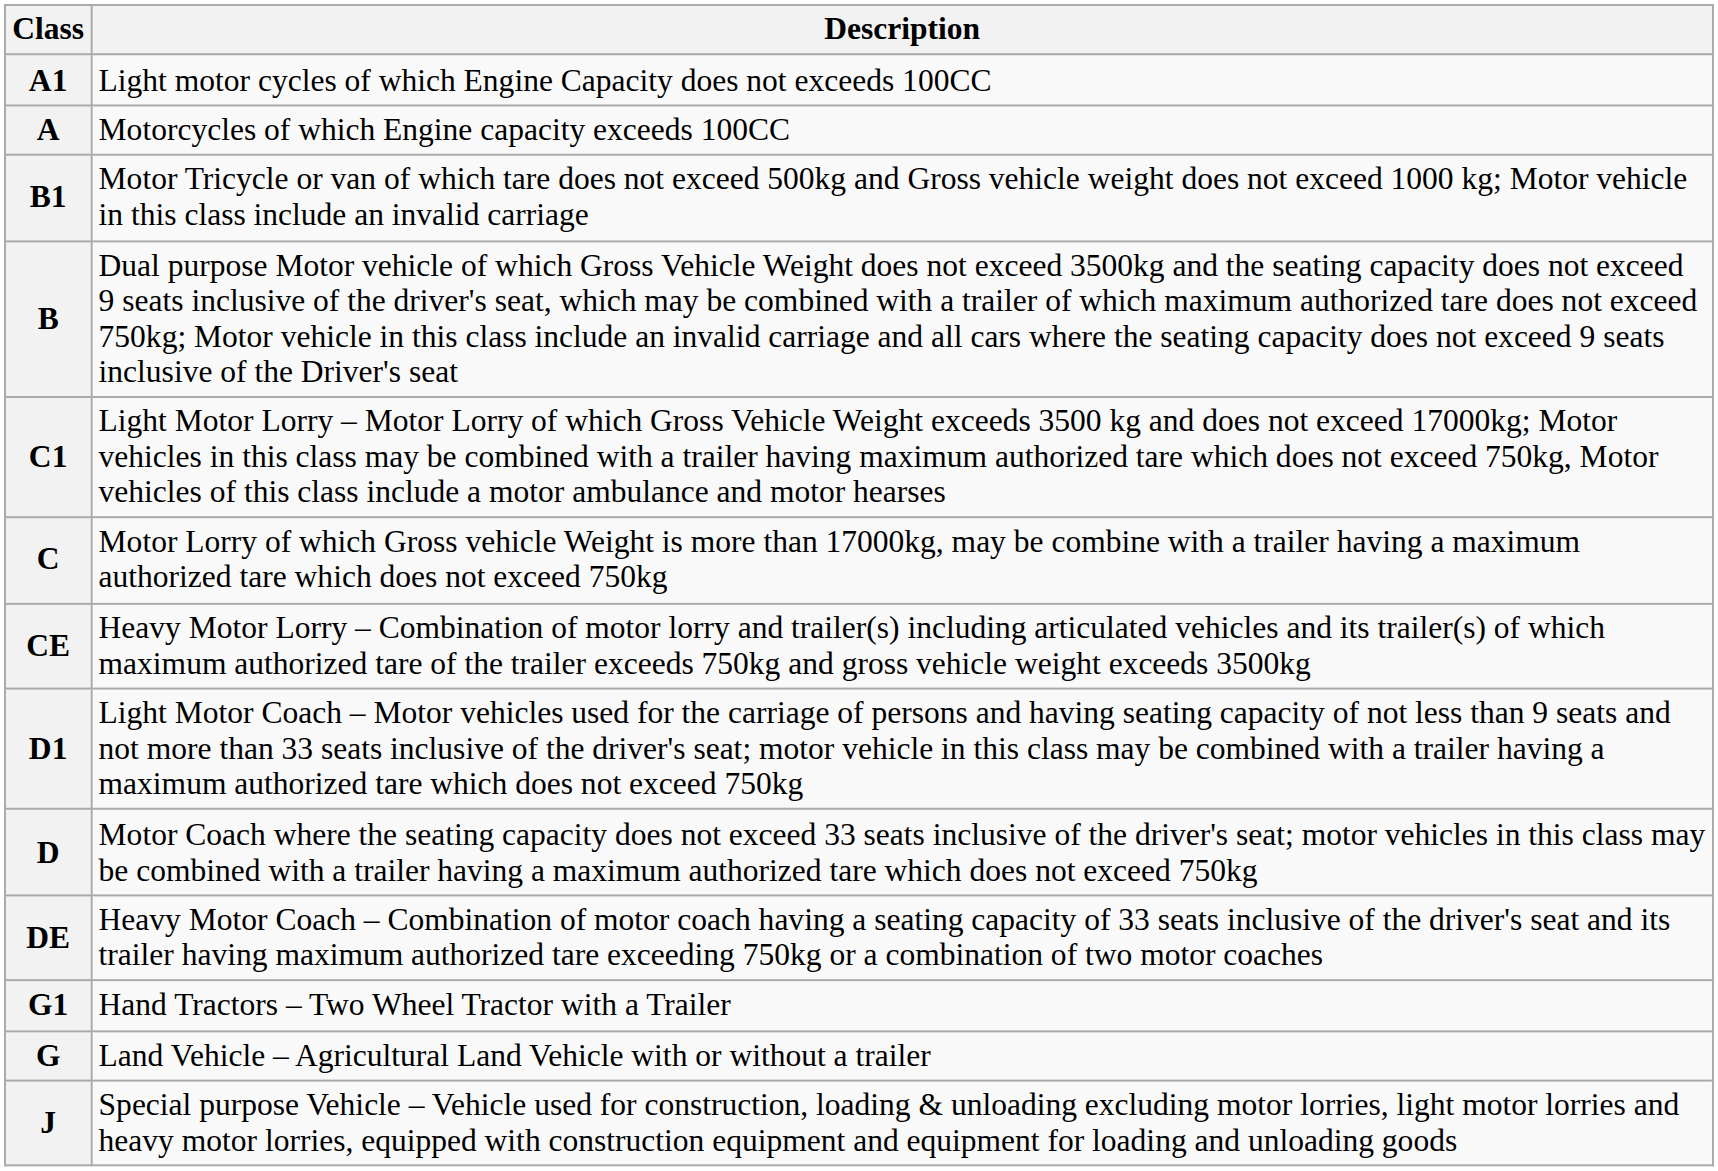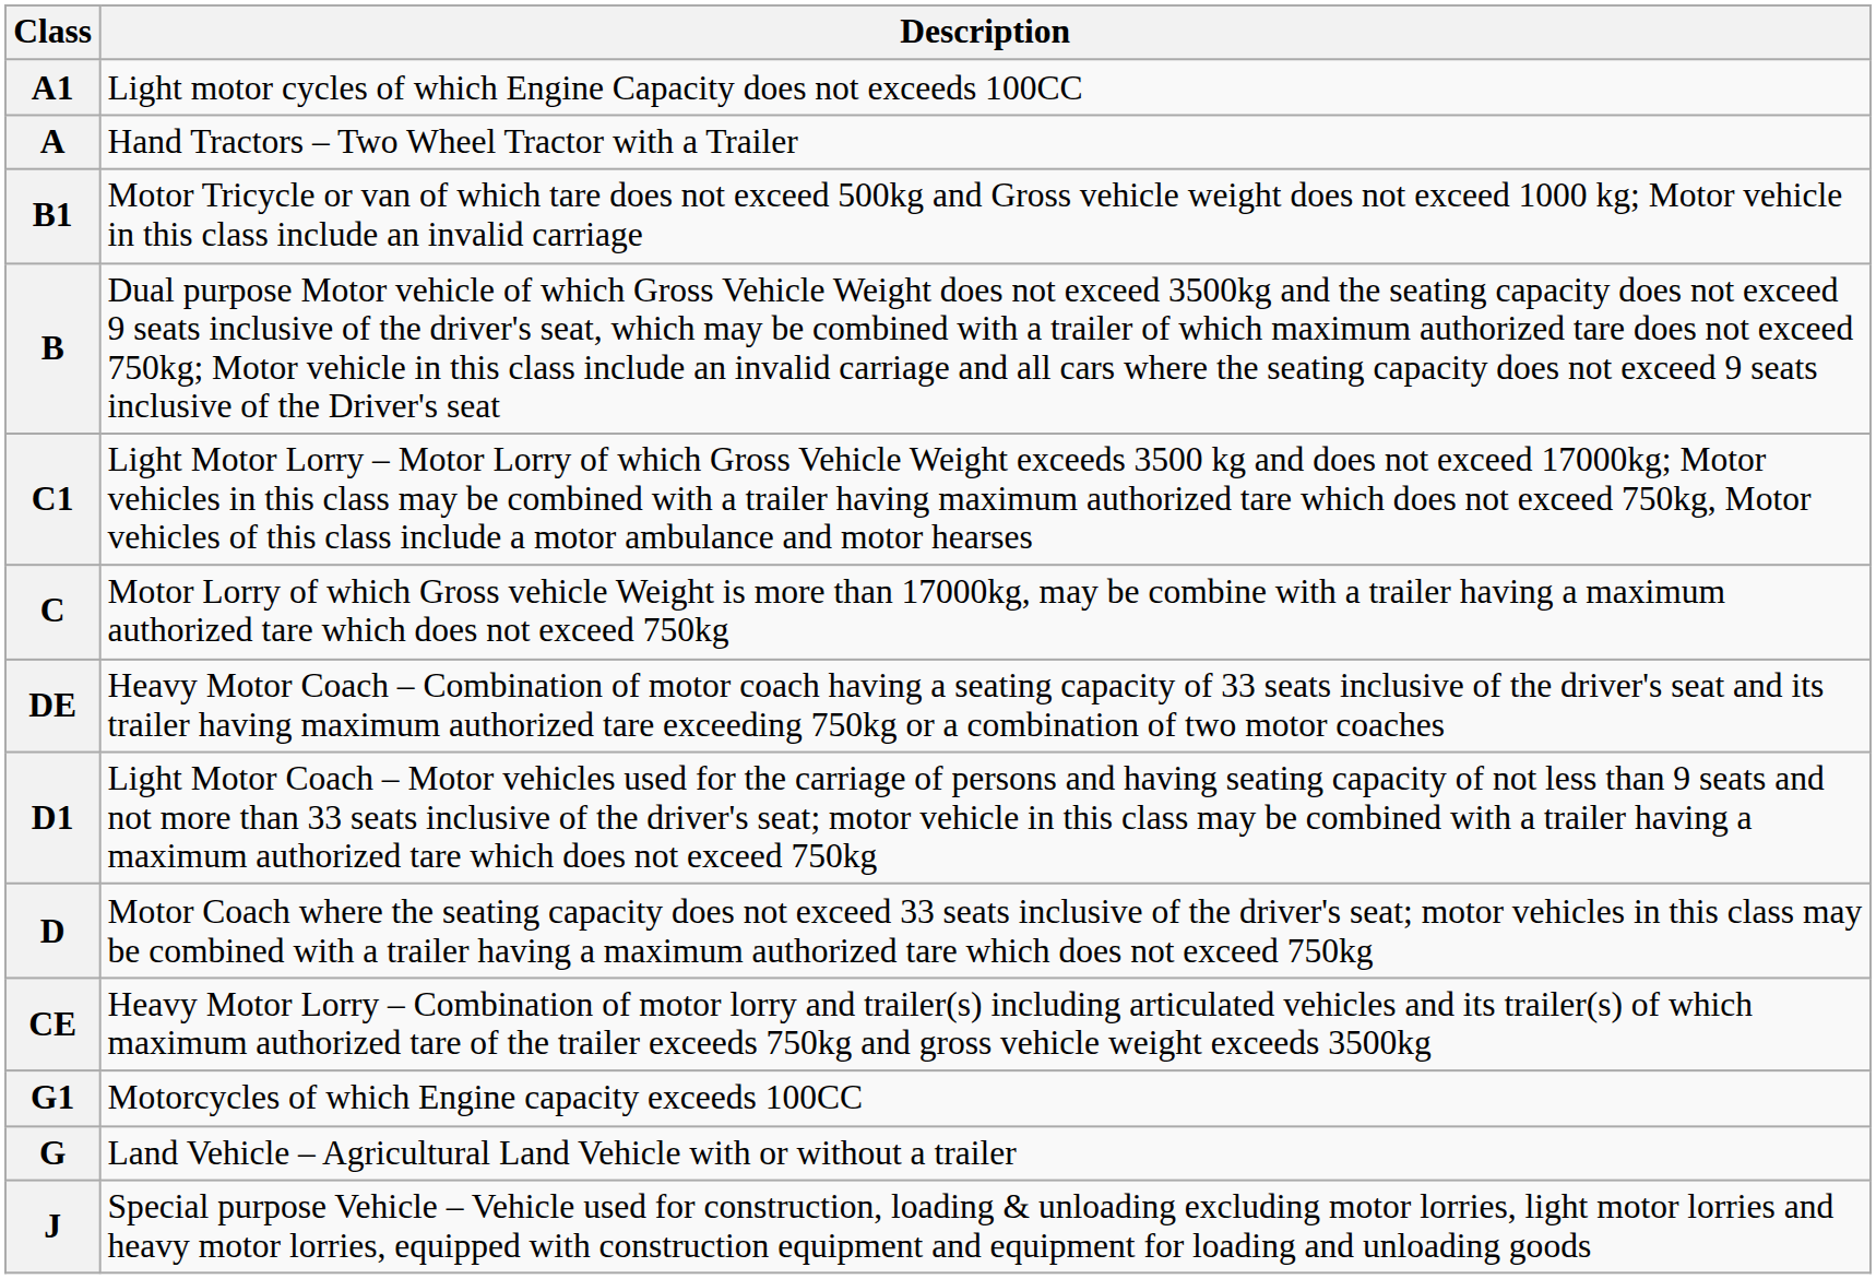 <table class="wikitable">
 <tr>
 <th>Class</th>
 <th>Description</th>
 </tr>
 <tr>
 <th>A1</th>
 <td>Light motor cycles of which Engine Capacity does not exceeds 100CC</td>
 </tr>
 <tr>
 <th>A</th>
-<td>Motorcycles of which Engine capacity exceeds 100CC</td>
+<td>Hand Tractors – Two Wheel Tractor with a Trailer</td>
 </tr>
 <tr>
 <th>B1</th>
 <td>Motor Tricycle or van of which tare does not exceed 500kg and Gross vehicle weight does not exceed 1000 kg; Motor vehicle in this class include an invalid carriage</td>
 </tr>
 <tr>
 <th>B</th>
 <td>Dual purpose Motor vehicle of which Gross Vehicle Weight does not exceed 3500kg and the seating capacity does not exceed 9 seats inclusive of the driver's seat, which may be combined with a trailer of which maximum authorized tare does not exceed 750kg; Motor vehicle in this class include an invalid carriage and all cars where the seating capacity does not exceed 9 seats inclusive of the Driver's seat</td>
 </tr>
 <tr>
 <th>C1</th>
 <td>Light Motor Lorry – Motor Lorry of which Gross Vehicle Weight exceeds 3500 kg and does not exceed 17000kg; Motor vehicles in this class may be combined with a trailer having maximum authorized tare which does not exceed 750kg, Motor vehicles of this class include a motor ambulance and motor hearses</td>
 </tr>
 <tr>
 <th>C</th>
 <td>Motor Lorry of which Gross vehicle Weight is more than 17000kg, may be combine with a trailer having a maximum authorized tare which does not exceed 750kg</td>
 </tr>
 <tr>
-<th>CE</th>
-<td>Heavy Motor Lorry – Combination of motor lorry and trailer(s) including articulated vehicles and its trailer(s) of which maximum authorized tare of the trailer exceeds 750kg and gross vehicle weight exceeds 3500kg</td>
+<th>DE</th>
+<td>Heavy Motor Coach – Combination of motor coach having a seating capacity of 33 seats inclusive of the driver's seat and its trailer having maximum authorized tare exceeding 750kg or a combination of two motor coaches</td>
 </tr>
 <tr>
 <th>D1</th>
 <td>Light Motor Coach – Motor vehicles used for the carriage of persons and having seating capacity of not less than 9 seats and not more than 33 seats inclusive of the driver's seat; motor vehicle in this class may be combined with a trailer having a maximum authorized tare which does not exceed 750kg</td>
 </tr>
 <tr>
 <th>D</th>
 <td>Motor Coach where the seating capacity does not exceed 33 seats inclusive of the driver's seat; motor vehicles in this class may be combined with a trailer having a maximum authorized tare which does not exceed 750kg</td>
 </tr>
 <tr>
-<th>DE</th>
-<td>Heavy Motor Coach – Combination of motor coach having a seating capacity of 33 seats inclusive of the driver's seat and its trailer having maximum authorized tare exceeding 750kg or a combination of two motor coaches</td>
+<th>CE</th>
+<td>Heavy Motor Lorry – Combination of motor lorry and trailer(s) including articulated vehicles and its trailer(s) of which maximum authorized tare of the trailer exceeds 750kg and gross vehicle weight exceeds 3500kg</td>
 </tr>
 <tr>
 <th>G1</th>
-<td>Hand Tractors – Two Wheel Tractor with a Trailer</td>
+<td>Motorcycles of which Engine capacity exceeds 100CC</td>
 </tr>
 <tr>
 <th>G</th>
 <td>Land Vehicle – Agricultural Land Vehicle with or without a trailer</td>
 </tr>
 <tr>
 <th>J</th>
 <td>Special purpose Vehicle – Vehicle used for construction, loading & unloading excluding motor lorries, light motor lorries and heavy motor lorries, equipped with construction equipment and equipment for loading and unloading goods</td>
 </tr>
 </table>
